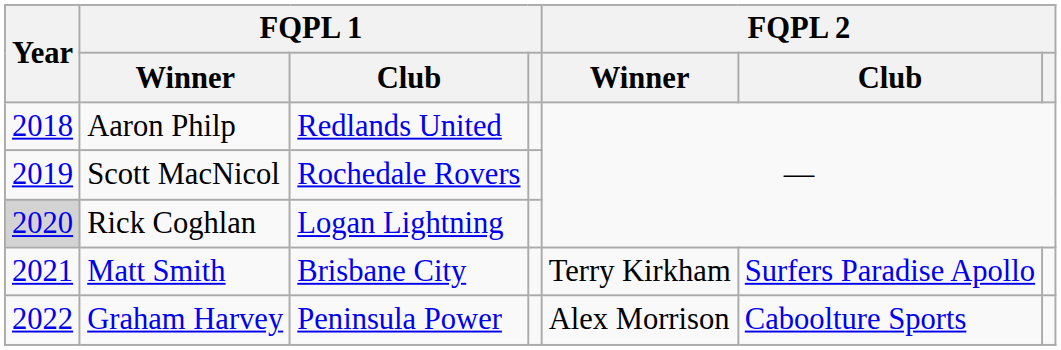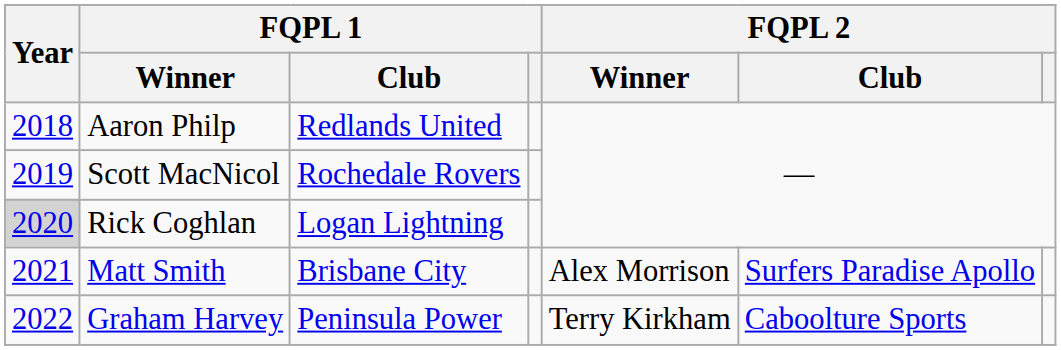 <table class="wikitable sortable">
 <tr>
 <th rowspan="2">Year</th>
 <th colspan="3">FQPL 1</th>
 <th colspan="3">FQPL 2</th>
 </tr>
 <tr>
 <th>Winner</th>
 <th>Club</th>
 <th></th>
 <th>Winner</th>
 <th>Club</th>
 <th></th>
 </tr>
 <tr>
 <td><a href='#'>2018</a></td>
 <td> Aaron Philp</td>
 <td><a href='#'>Redlands United</a></td>
 <td></td>
 <td align="center" colspan="3" rowspan="3">—</td>
 </tr>
 <tr>
 <td><a href='#'>2019</a></td>
 <td> Scott MacNicol</td>
 <td><a href='#'>Rochedale Rovers</a></td>
 <td></td>
 </tr>
 <tr>
 <td style="background: lightgrey;"><a href='#'>2020</a></td>
 <td> Rick Coghlan</td>
 <td><a href='#'>Logan Lightning</a></td>
 <td></td>
 </tr>
 <tr>
 <td><a href='#'>2021</a></td>
 <td> <a href='#'>Matt Smith</a></td>
 <td><a href='#'>Brisbane City</a></td>
 <td></td>
-<td> Terry Kirkham</td>
+<td>Alex Morrison</td>
 <td><a href='#'>Surfers Paradise Apollo</a></td>
 <td></td>
 </tr>
 <tr>
 <td><a href='#'>2022</a></td>
 <td> <a href='#'>Graham Harvey</a></td>
 <td><a href='#'>Peninsula Power</a></td>
 <td></td>
-<td>Alex Morrison</td>
+<td> Terry Kirkham</td>
 <td><a href='#'>Caboolture Sports</a></td>
 <td></td>
 </tr>
 </table>
